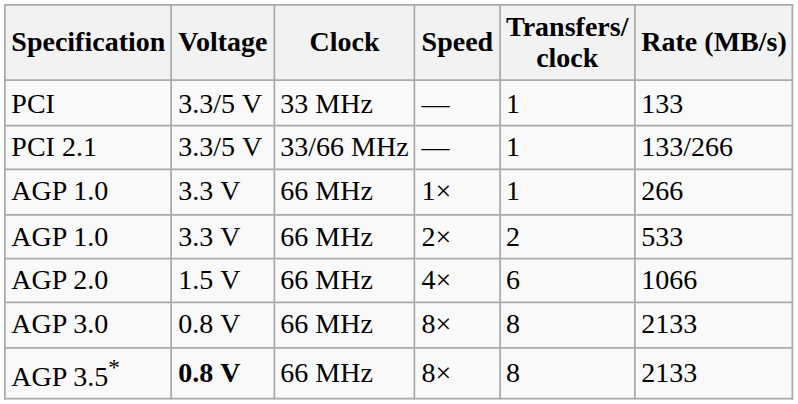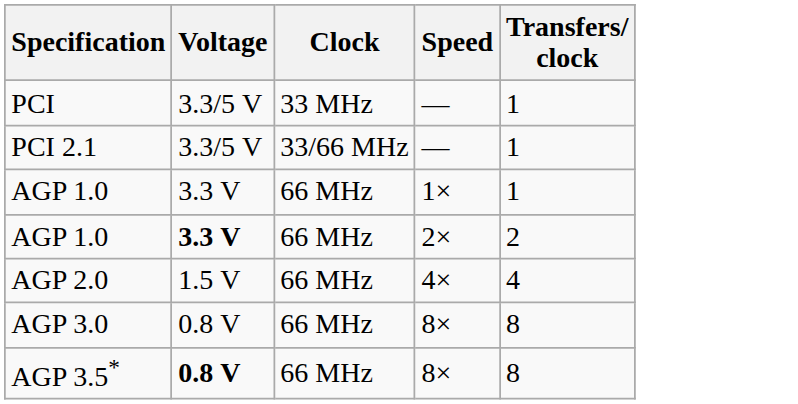 <table class="wikitable floatright" style="text-align: left; margin-left: 1.5em;">
 <tr>
 <th>Specification</th>
 <th>Voltage</th>
 <th>Clock</th>
 <th>Speed</th>
 <th>Transfers/<br>clock</th>
-<th>Rate (MB/s)</th>
 </tr>
 <tr>
 <td>PCI</td>
 <td>3.3/5 V</td>
 <td>33 MHz</td>
 <td>—</td>
 <td>1</td>
-<td>133</td>
 </tr>
 <tr>
 <td>PCI 2.1</td>
 <td>3.3/5 V</td>
 <td>33/66 MHz</td>
 <td>—</td>
 <td>1</td>
-<td>133/266</td>
 </tr>
 <tr>
 <td>AGP 1.0</td>
 <td>3.3 V</td>
 <td>66 MHz</td>
 <td>1×</td>
 <td>1</td>
-<td>266</td>
 </tr>
 <tr>
 <td>AGP 1.0</td>
-<td>3.3 V</td>
+<td><strong>3.3 V</strong></td>
 <td>66 MHz</td>
 <td>2×</td>
 <td>2</td>
-<td>533</td>
 </tr>
 <tr>
 <td>AGP 2.0</td>
 <td>1.5 V</td>
 <td>66 MHz</td>
 <td>4×</td>
-<td>6</td>
-<td>1066</td>
+<td>4</td>
 </tr>
 <tr>
 <td>AGP 3.0</td>
 <td>0.8 V</td>
 <td>66 MHz</td>
 <td>8×</td>
 <td>8</td>
-<td>2133</td>
 </tr>
 <tr>
 <td>AGP 3.5<sup>*</sup></td>
 <td><strong>0.8 V</strong></td>
 <td>66 MHz</td>
 <td>8×</td>
 <td>8</td>
-<td>2133</td>
 </tr>
 </table>
